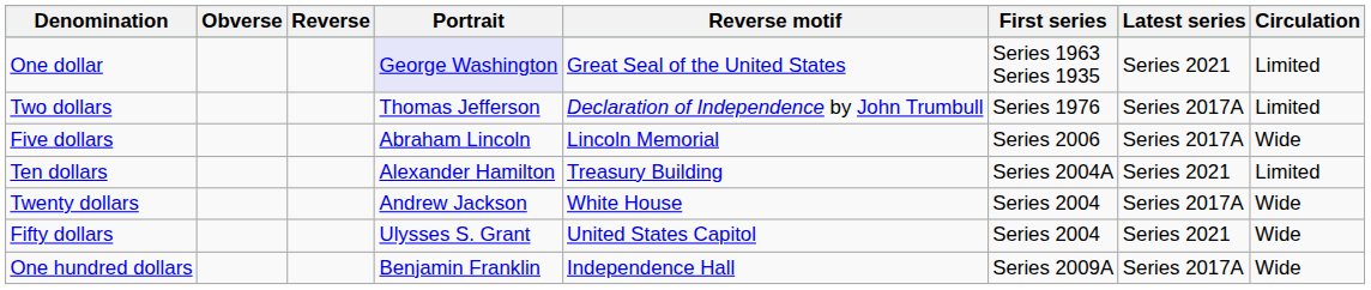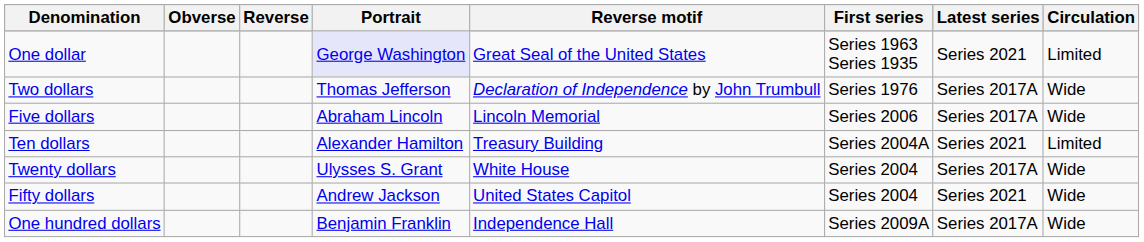 <table class="wikitable sortable">
 <tr style="background:#2E8B57;">
 <th>Denomination</th>
 <th>Obverse</th>
 <th>Reverse</th>
 <th>Portrait</th>
 <th>Reverse motif</th>
 <th>First series</th>
 <th>Latest series</th>
 <th>Circulation</th>
 </tr>
 <tr>
 <td><a href='#'>One dollar</a></td>
 <td></td>
 <td></td>
 <td style="background: lavender;"><a href='#'>George Washington</a></td>
 <td><a href='#'>Great Seal of the United States</a></td>
 <td>Series 1963<br>Series 1935</td>
 <td>Series 2021</td>
 <td>Limited</td>
 </tr>
 <tr>
 <td><a href='#'>Two dollars</a></td>
 <td></td>
 <td></td>
 <td><a href='#'>Thomas Jefferson</a></td>
 <td><em><a href='#'>Declaration of Independence</a></em> by <a href='#'>John Trumbull</a></td>
 <td>Series 1976</td>
 <td>Series 2017A</td>
-<td>Limited</td>
+<td>Wide</td>
 </tr>
 <tr>
 <td><a href='#'>Five dollars</a></td>
 <td></td>
 <td></td>
 <td><a href='#'>Abraham Lincoln</a></td>
 <td><a href='#'>Lincoln Memorial</a></td>
 <td>Series 2006</td>
 <td>Series 2017A</td>
 <td>Wide</td>
 </tr>
 <tr>
 <td><a href='#'>Ten dollars</a></td>
 <td></td>
 <td></td>
 <td><a href='#'>Alexander Hamilton</a></td>
 <td><a href='#'>Treasury Building</a></td>
 <td>Series 2004A</td>
 <td>Series 2021</td>
 <td>Limited</td>
 </tr>
 <tr>
 <td><a href='#'>Twenty dollars</a></td>
 <td></td>
 <td></td>
-<td><a href='#'>Andrew Jackson</a></td>
+<td><a href='#'>Ulysses S. Grant</a></td>
 <td><a href='#'>White House</a></td>
 <td>Series 2004</td>
 <td>Series 2017A</td>
 <td>Wide</td>
 </tr>
 <tr>
 <td><a href='#'>Fifty dollars</a></td>
 <td></td>
 <td></td>
-<td><a href='#'>Ulysses S. Grant</a></td>
+<td><a href='#'>Andrew Jackson</a></td>
 <td><a href='#'>United States Capitol</a></td>
 <td>Series 2004</td>
 <td>Series 2021</td>
 <td>Wide</td>
 </tr>
 <tr>
 <td><a href='#'>One hundred dollars</a></td>
 <td></td>
 <td></td>
 <td><a href='#'>Benjamin Franklin</a></td>
 <td><a href='#'>Independence Hall</a></td>
 <td>Series 2009A</td>
 <td>Series 2017A</td>
 <td>Wide</td>
 </tr>
 </table>
